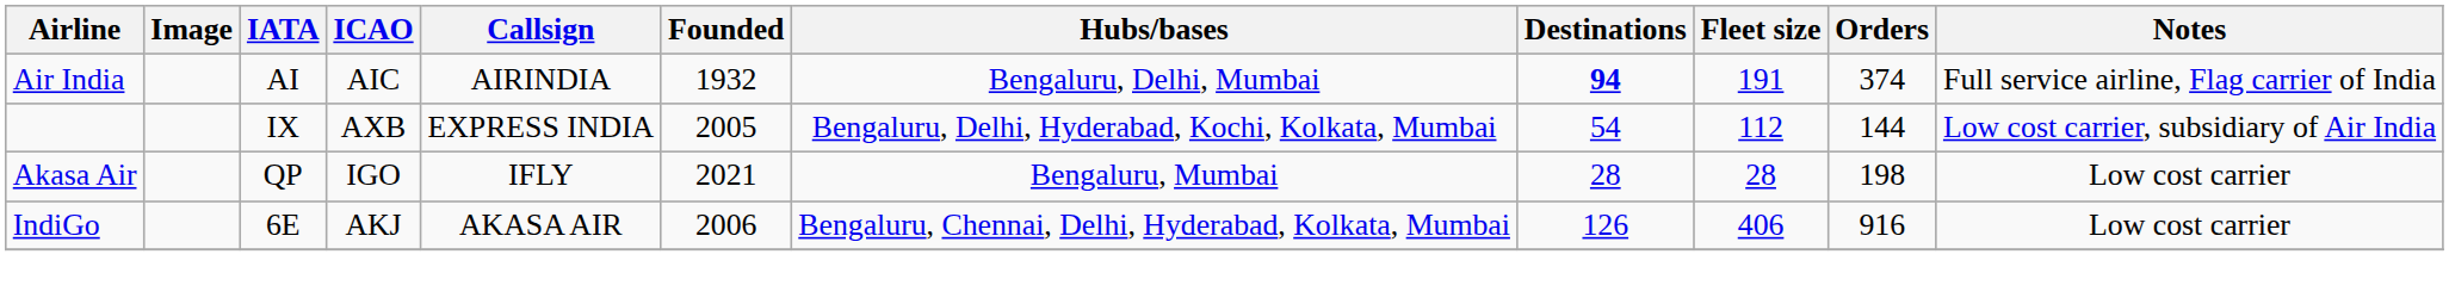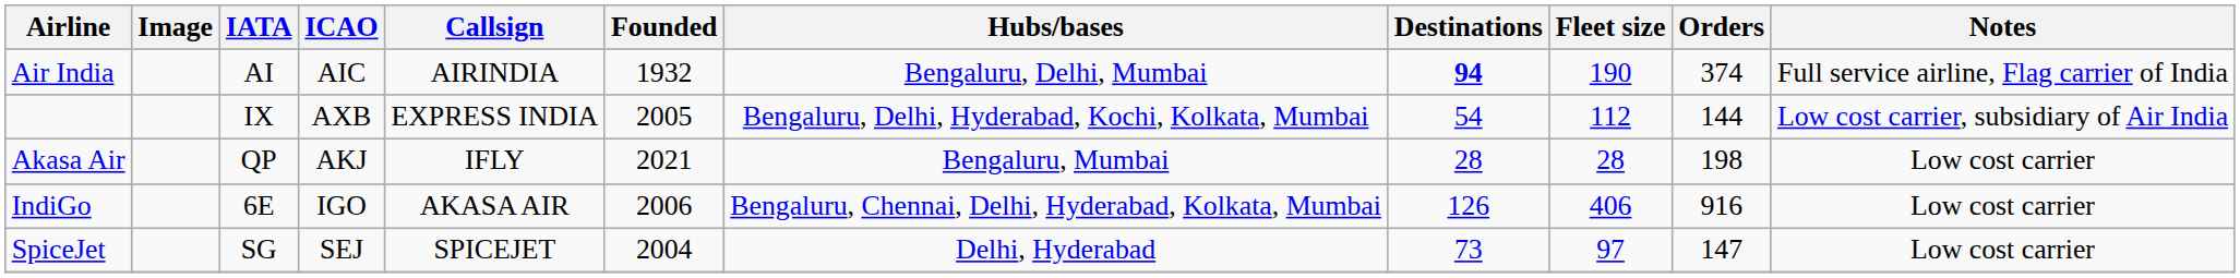 <table class="wikitable sortable sticky-header sort-under">
 <tr>
 <th>Airline</th>
 <th>Image</th>
 <th><a href='#'>IATA</a></th>
 <th><a href='#'>ICAO</a></th>
 <th><a href='#'>Callsign</a></th>
 <th>Founded</th>
 <th>Hubs/bases</th>
 <th>Destinations</th>
 <th>Fleet size</th>
 <th>Orders</th>
 <th>Notes</th>
 </tr>
 <tr>
 <td><a href='#'>Air India</a></td>
 <td></td>
 <td align="center">AI</td>
 <td align="center">AIC</td>
 <td align="center">AIRINDIA</td>
 <td align="center">1932</td>
 <td align="center"><a href='#'>Bengaluru</a>, <a href='#'>Delhi</a>, <a href='#'>Mumbai</a></td>
 <td align="center"><strong><a href='#'>94</a></strong></td>
-<td align="center"><a href='#'>191</a></td>
+<td align="center"><a href='#'>190</a></td>
 <td align="center">374</td>
 <td align="center">Full service airline, <a href='#'>Flag carrier</a> of India</td>
 </tr>
 <tr>
 <td></td>
 <td></td>
 <td align="center">IX</td>
 <td align="center">AXB</td>
 <td align="center">EXPRESS INDIA</td>
 <td align="center">2005</td>
 <td align="center"><a href='#'>Bengaluru</a>, <a href='#'>Delhi</a>, <a href='#'>Hyderabad</a>, <a href='#'>Kochi</a>, <a href='#'>Kolkata</a>, <a href='#'>Mumbai</a></td>
 <td align="center"><a href='#'>54</a></td>
 <td align="center"><a href='#'>112</a></td>
 <td align="center">144</td>
 <td align="center"><a href='#'>Low cost carrier</a>, subsidiary of <a href='#'>Air India</a></td>
 </tr>
 <tr>
 <td><a href='#'>Akasa Air</a></td>
 <td></td>
 <td align="center">QP</td>
-<td align="center">IGO</td>
+<td align="center">AKJ</td>
 <td align="center">IFLY</td>
 <td align="center">2021</td>
 <td align="center"><a href='#'>Bengaluru</a>, <a href='#'>Mumbai</a></td>
 <td align="center"><a href='#'>28</a></td>
 <td align="center"><a href='#'>28</a></td>
 <td align="center">198</td>
 <td align="center">Low cost carrier</td>
 </tr>
 <tr>
 <td><a href='#'>IndiGo</a></td>
 <td></td>
 <td align="center">6E</td>
-<td align="center">AKJ</td>
+<td align="center">IGO</td>
 <td align="center">AKASA AIR</td>
 <td align="center">2006</td>
 <td align="center"><a href='#'>Bengaluru</a>, <a href='#'>Chennai</a>, <a href='#'>Delhi</a>, <a href='#'>Hyderabad</a>, <a href='#'>Kolkata</a>, <a href='#'>Mumbai</a></td>
 <td align="center"><a href='#'>126</a></td>
 <td align="center"><a href='#'>406</a></td>
 <td align="center">916</td>
 <td align="center">Low cost carrier</td>
 </tr>
 <tr>
+<td><a href='#'>SpiceJet</a></td>
+<td></td>
+<td align="center">SG</td>
+<td align="center">SEJ</td>
+<td align="center">SPICEJET</td>
+<td align="center">2004</td>
+<td align="center"><a href='#'>Delhi</a>, <a href='#'>Hyderabad</a></td>
+<td align="center"><a href='#'>73</a></td>
+<td align="center"><a href='#'>97</a></td>
+<td align="center">147</td>
+<td align="center">Low cost carrier</td>
+</tr>
+<tr>
 </tr>
 </table>
